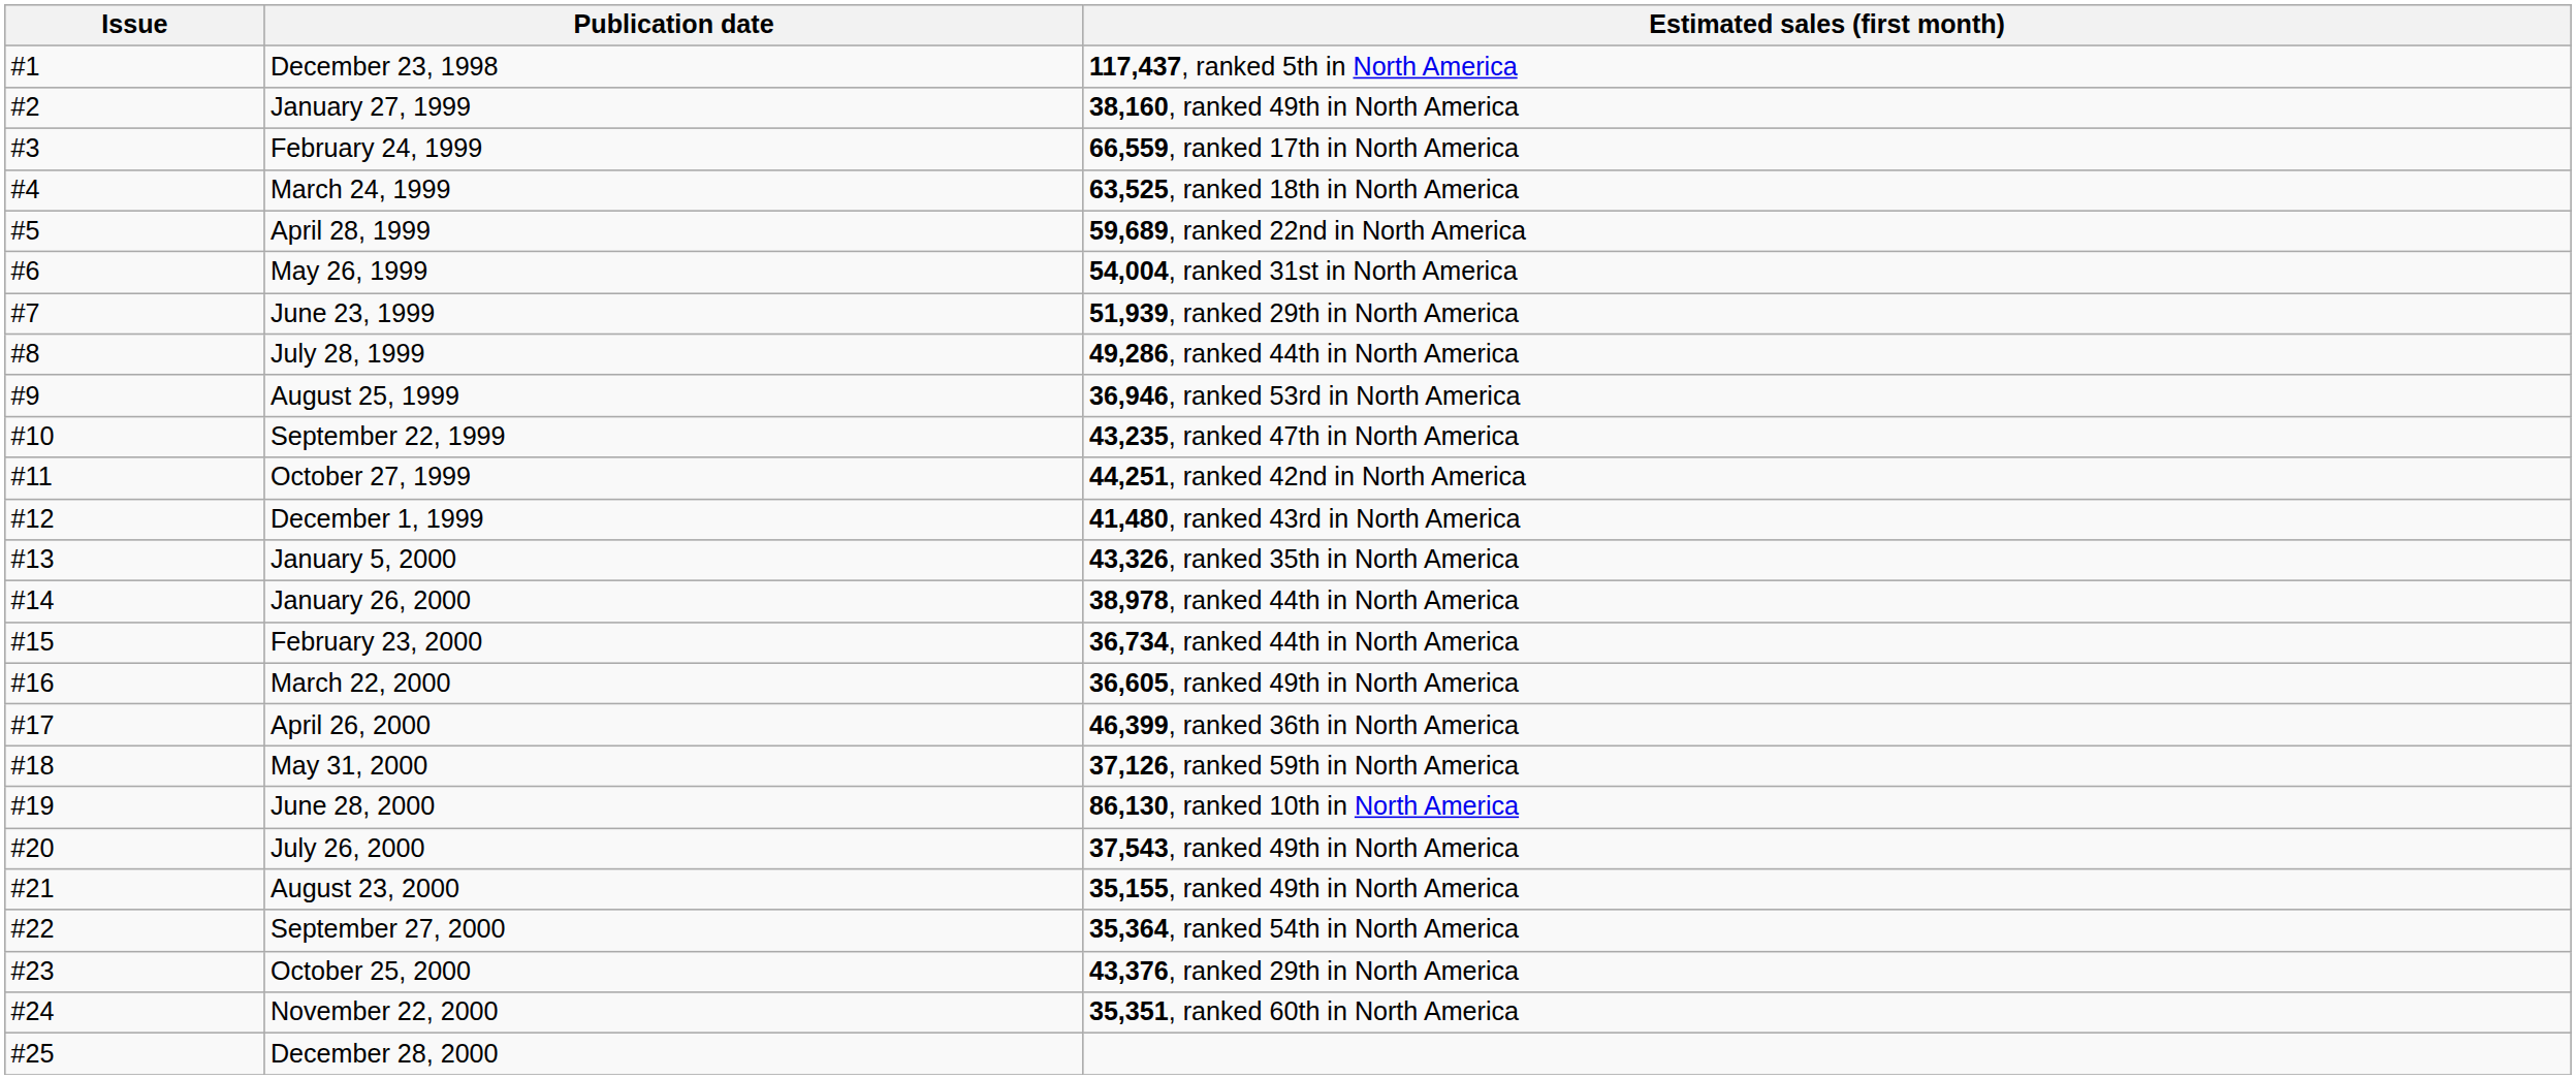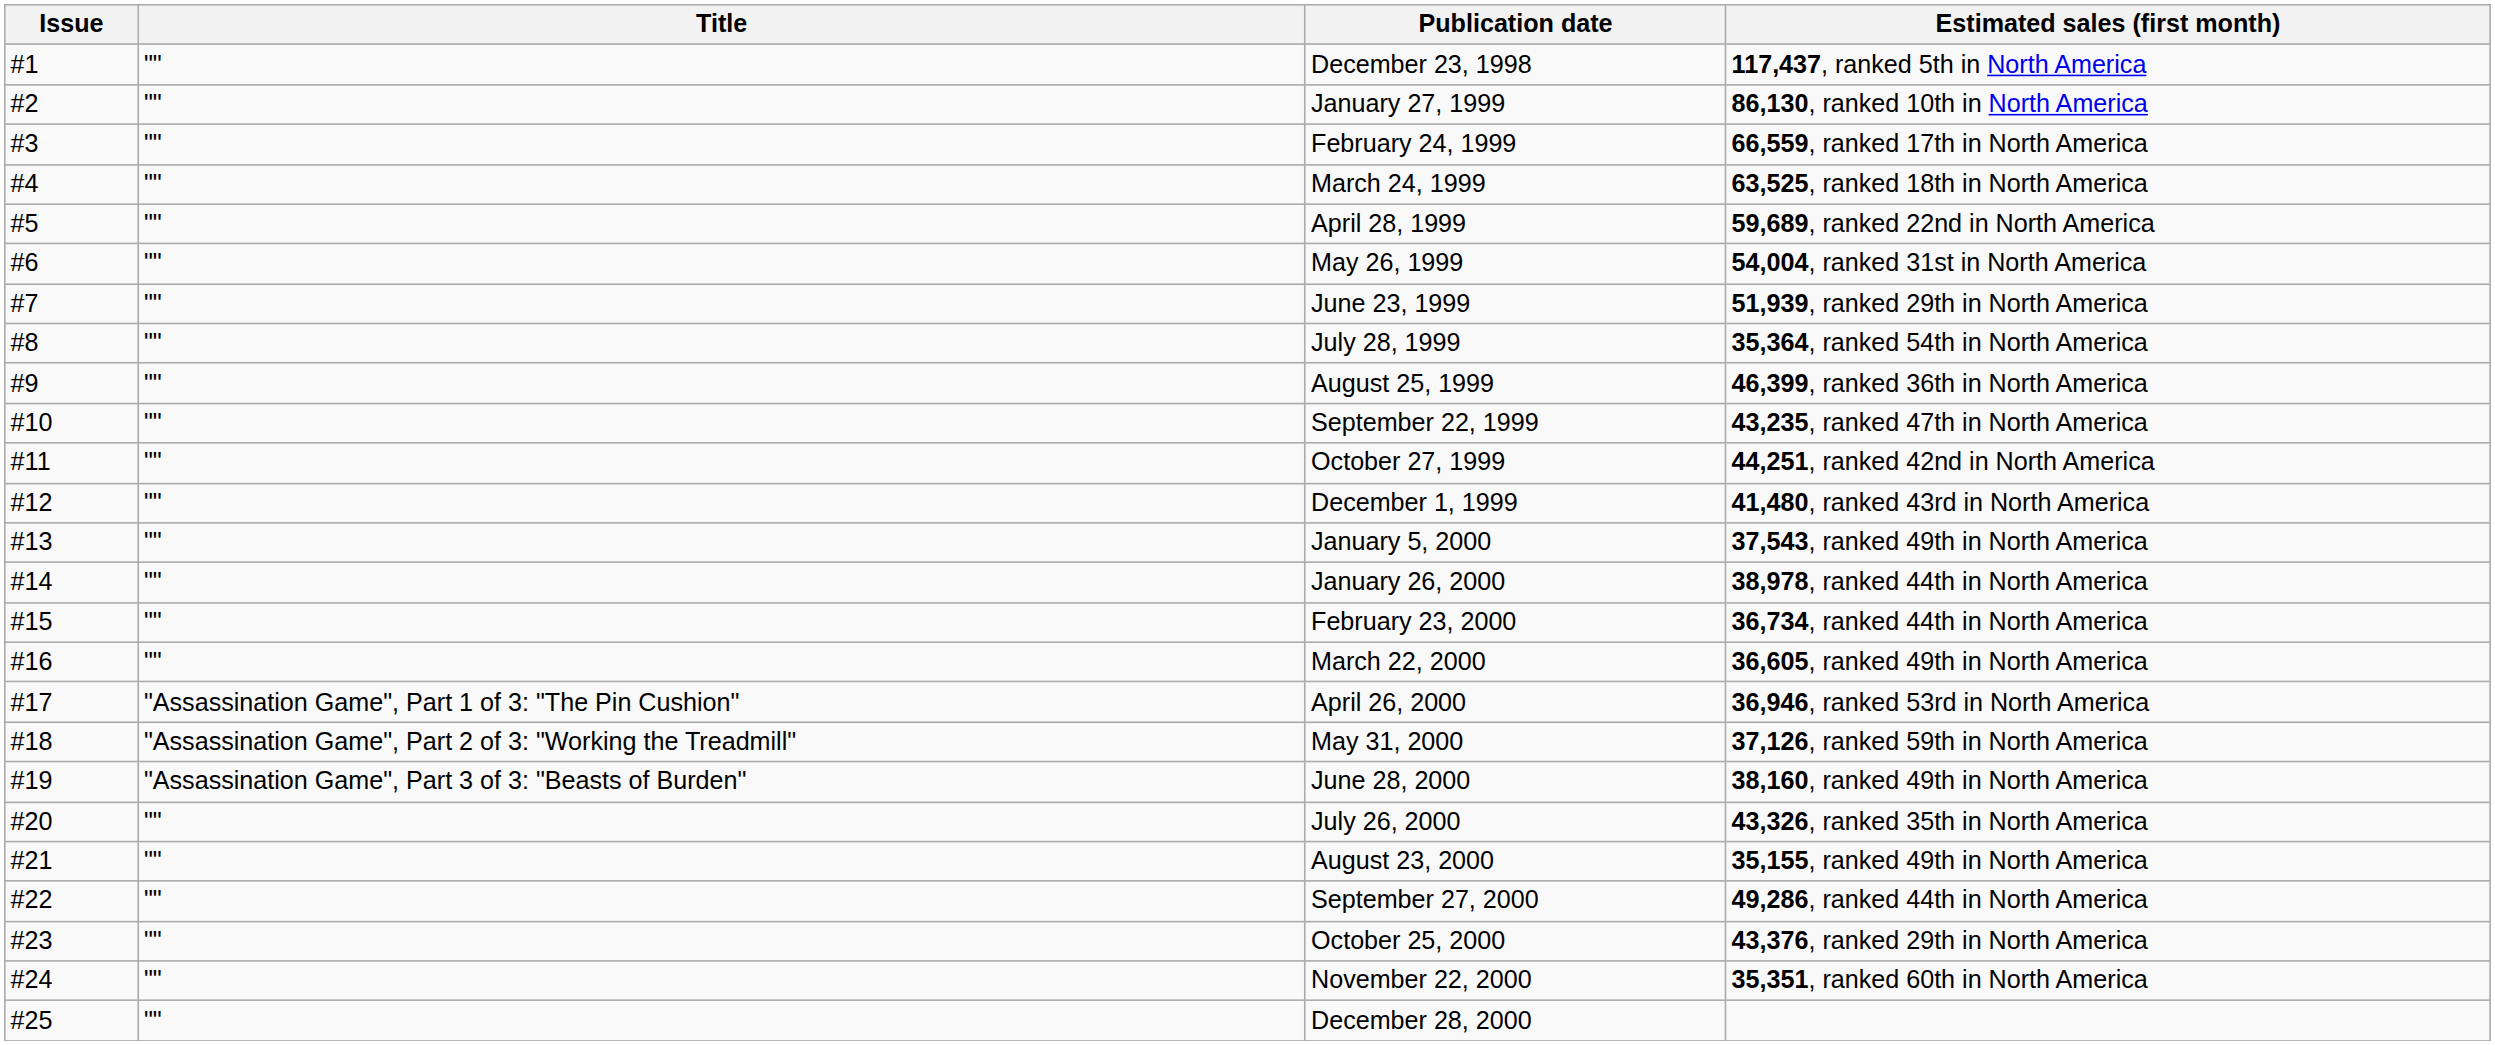 <table class="wikitable" style="width:100%;">
 <tr>
 <th>Issue</th>
+<th>Title</th>
 <th>Publication date</th>
 <th>Estimated sales (first month)</th>
 </tr>
 <tr>
 <td>#1</td>
+<td>""</td>
 <td>December 23, 1998</td>
 <td><strong>117,437</strong>, ranked 5th in <a href='#'>North America</a></td>
 </tr>
 <tr>
 <td>#2</td>
+<td>""</td>
 <td>January 27, 1999</td>
-<td><strong>38,160</strong>, ranked 49th in North America</td>
+<td><strong>86,130</strong>, ranked 10th in <a href='#'>North America</a></td>
 </tr>
 <tr>
 <td>#3</td>
+<td>""</td>
 <td>February 24, 1999</td>
 <td><strong>66,559</strong>, ranked 17th in North America</td>
 </tr>
 <tr>
 <td>#4</td>
+<td>""</td>
 <td>March 24, 1999</td>
 <td><strong>63,525</strong>, ranked 18th in North America</td>
 </tr>
 <tr>
 <td>#5</td>
+<td>""</td>
 <td>April 28, 1999</td>
 <td><strong>59,689</strong>, ranked 22nd in North America</td>
 </tr>
 <tr>
 <td>#6</td>
+<td>""</td>
 <td>May 26, 1999</td>
 <td><strong>54,004</strong>, ranked 31st in North America</td>
 </tr>
 <tr>
 <td>#7</td>
+<td>""</td>
 <td>June 23, 1999</td>
 <td><strong>51,939</strong>, ranked 29th in North America</td>
 </tr>
 <tr>
 <td>#8</td>
+<td>""</td>
 <td>July 28, 1999</td>
-<td><strong>49,286</strong>, ranked 44th in North America</td>
+<td><strong>35,364</strong>, ranked 54th in North America</td>
 </tr>
 <tr>
 <td>#9</td>
+<td>""</td>
 <td>August 25, 1999</td>
-<td><strong>36,946</strong>, ranked 53rd in North America</td>
+<td><strong>46,399</strong>, ranked 36th in North America</td>
 </tr>
 <tr>
 <td>#10</td>
+<td>""</td>
 <td>September 22, 1999</td>
 <td><strong>43,235</strong>, ranked 47th in North America</td>
 </tr>
 <tr>
 <td>#11</td>
+<td>""</td>
 <td>October 27, 1999</td>
 <td><strong>44,251</strong>, ranked 42nd in North America</td>
 </tr>
 <tr>
 <td>#12</td>
+<td>""</td>
 <td>December 1, 1999</td>
 <td><strong>41,480</strong>, ranked 43rd in North America</td>
 </tr>
 <tr>
 <td>#13</td>
+<td>""</td>
 <td>January 5, 2000</td>
-<td><strong>43,326</strong>, ranked 35th in North America</td>
+<td><strong>37,543</strong>, ranked 49th in North America</td>
 </tr>
 <tr>
 <td>#14</td>
+<td>""</td>
 <td>January 26, 2000</td>
 <td><strong>38,978</strong>, ranked 44th in North America</td>
 </tr>
 <tr>
 <td>#15</td>
+<td>""</td>
 <td>February 23, 2000</td>
 <td><strong>36,734</strong>, ranked 44th in North America</td>
 </tr>
 <tr>
 <td>#16</td>
+<td>""</td>
 <td>March 22, 2000</td>
 <td><strong>36,605</strong>, ranked 49th in North America</td>
 </tr>
 <tr>
 <td>#17</td>
+<td>"Assassination Game", Part 1 of 3: "The Pin Cushion"</td>
 <td>April 26, 2000</td>
-<td><strong>46,399</strong>, ranked 36th in North America</td>
+<td><strong>36,946</strong>, ranked 53rd in North America</td>
 </tr>
 <tr>
 <td>#18</td>
+<td>"Assassination Game", Part 2 of 3: "Working the Treadmill"</td>
 <td>May 31, 2000</td>
 <td><strong>37,126</strong>, ranked 59th in North America</td>
 </tr>
 <tr>
 <td>#19</td>
+<td>"Assassination Game", Part 3 of 3: "Beasts of Burden"</td>
 <td>June 28, 2000</td>
-<td><strong>86,130</strong>, ranked 10th in <a href='#'>North America</a></td>
+<td><strong>38,160</strong>, ranked 49th in North America</td>
 </tr>
 <tr>
 <td>#20</td>
+<td>""</td>
 <td>July 26, 2000</td>
-<td><strong>37,543</strong>, ranked 49th in North America</td>
+<td><strong>43,326</strong>, ranked 35th in North America</td>
 </tr>
 <tr>
 <td>#21</td>
+<td>""</td>
 <td>August 23, 2000</td>
 <td><strong>35,155</strong>, ranked 49th in North America</td>
 </tr>
 <tr>
 <td>#22</td>
+<td>""</td>
 <td>September 27, 2000</td>
-<td><strong>35,364</strong>, ranked 54th in North America</td>
+<td><strong>49,286</strong>, ranked 44th in North America</td>
 </tr>
 <tr>
 <td>#23</td>
+<td>""</td>
 <td>October 25, 2000</td>
 <td><strong>43,376</strong>, ranked 29th in North America</td>
 </tr>
 <tr>
 <td>#24</td>
+<td>""</td>
 <td>November 22, 2000</td>
 <td><strong>35,351</strong>, ranked 60th in North America</td>
 </tr>
 <tr>
 <td>#25</td>
+<td>""</td>
 <td>December 28, 2000</td>
 <td></td>
 </tr>
 </table>
